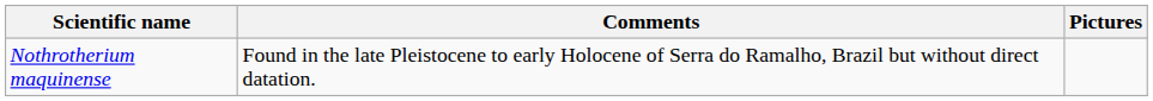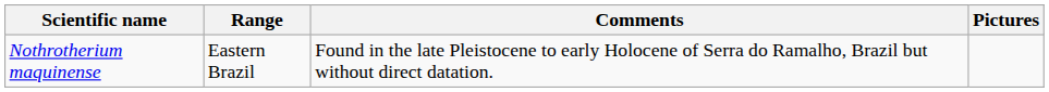 <table class="wikitable">
 <tr>
 <th>Scientific name</th>
+<th>Range</th>
 <th class="unsortable">Comments</th>
 <th>Pictures</th>
 </tr>
 <tr>
 <td><em><a href='#'>Nothrotherium maquinense</a></em></td>
+<td>Eastern Brazil</td>
 <td>Found in the late Pleistocene to early Holocene of Serra do Ramalho, Brazil but without direct datation.</td>
 <td></td>
 </tr>
 </table>
